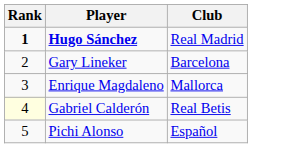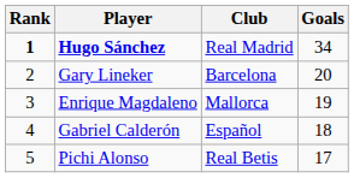 <table class="wikitable">
 <tr>
 <th>Rank</th>
 <th>Player</th>
 <th>Club</th>
+<th>Goals</th>
 </tr>
 <tr>
 <td align=center><strong>1</strong></td>
 <td> <strong><a href='#'>Hugo Sánchez</a></strong></td>
 <td><a href='#'>Real Madrid</a></td>
+<td align=center>34</td>
 </tr>
 <tr>
 <td align=center>2</td>
 <td> <a href='#'>Gary Lineker</a></td>
 <td><a href='#'>Barcelona</a></td>
+<td align=center>20</td>
 </tr>
 <tr>
 <td align=center>3</td>
 <td> <a href='#'>Enrique Magdaleno</a></td>
 <td><a href='#'>Mallorca</a></td>
+<td align=center>19</td>
 </tr>
 <tr>
-<td align=center style="background: lightyellow;">4</td>
+<td align=center>4</td>
 <td> <a href='#'>Gabriel Calderón</a></td>
-<td><a href='#'>Real Betis</a></td>
+<td><a href='#'>Español</a></td>
+<td align=center>18</td>
 </tr>
 <tr>
 <td align=center>5</td>
 <td> <a href='#'>Pichi Alonso</a></td>
-<td><a href='#'>Español</a></td>
+<td><a href='#'>Real Betis</a></td>
+<td align=center>17</td>
 </tr>
 </table>
